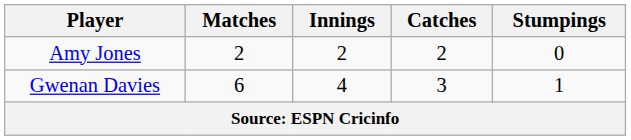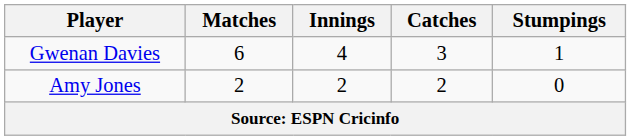 <table class="wikitable" style="text-align:center; width:55%;">
 <tr>
 <th>Player</th>
 <th>Matches</th>
 <th>Innings</th>
 <th>Catches</th>
 <th>Stumpings</th>
 </tr>
 <tr>
+<td><a href='#'>Gwenan Davies</a></td>
+<td>6</td>
+<td>4</td>
+<td>3</td>
+<td>1</td>
+</tr>
+<tr>
 <td><a href='#'>Amy Jones</a></td>
 <td>2</td>
 <td>2</td>
 <td>2</td>
 <td>0</td>
 </tr>
 <tr>
-<td><a href='#'>Gwenan Davies</a></td>
-<td>6</td>
-<td>4</td>
-<td>3</td>
-<td>1</td>
-</tr>
-<tr>
 <th colspan="5"><small>Source: ESPN Cricinfo </small></th>
 </tr>
 </table>
